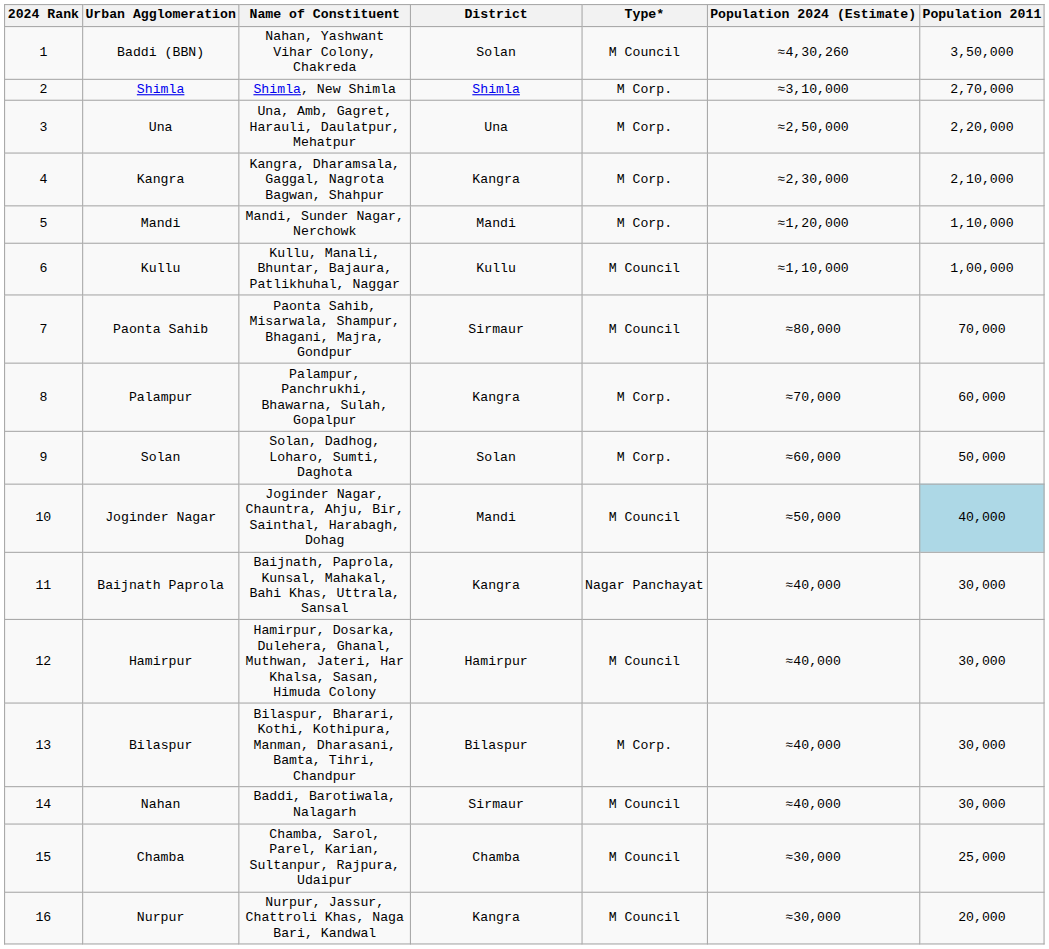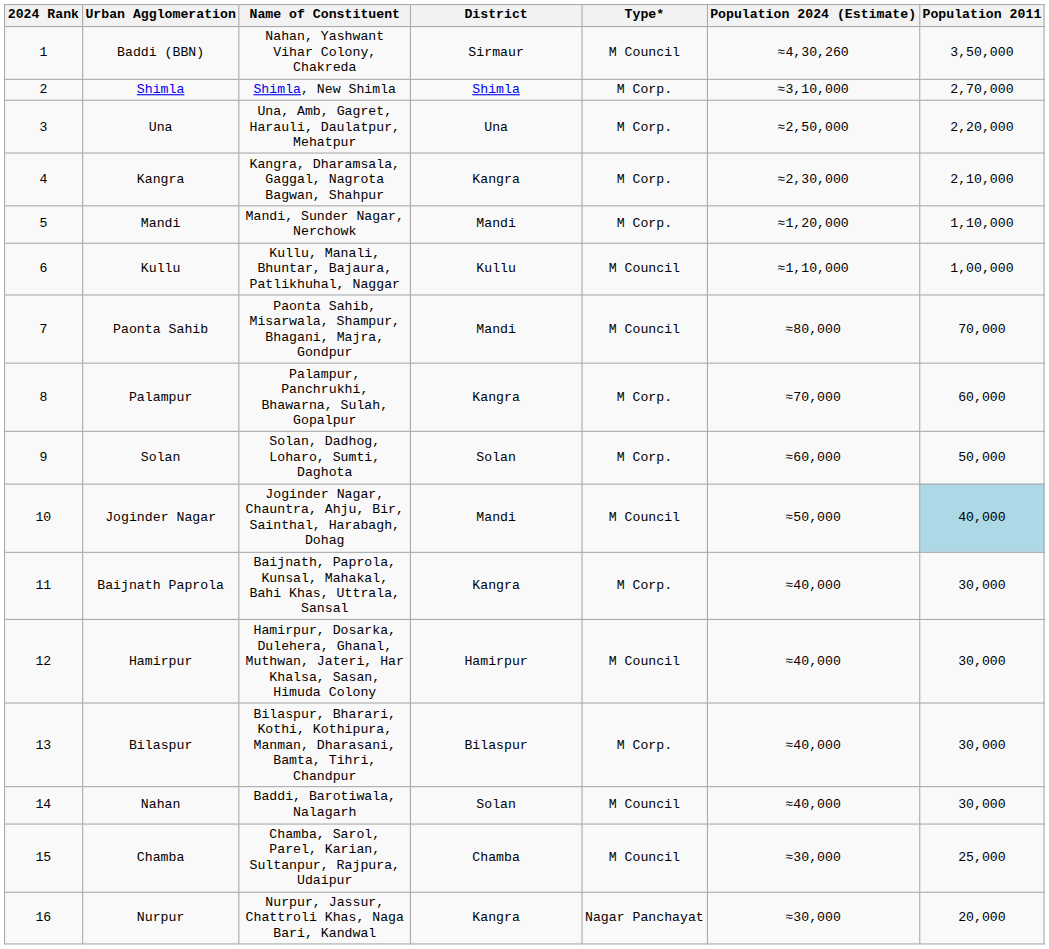 <table class="sortable wikitable" style="text-align:center;font-size: 9pt">
 <tr>
 <th>2024 Rank</th>
 <th rowspan="1">Urban Agglomeration</th>
 <th width="150" rowspan="1">Name of Constituent</th>
 <th width="150" rowspan="1">District</th>
 <th rowspan="1">Type*</th>
 <th>Population 2024 (Estimate)</th>
 <th rowspan="1">Population 2011</th>
 </tr>
 <tr>
 <td>1</td>
 <td>Baddi (BBN)</td>
 <td>Nahan, Yashwant Vihar Colony, Chakreda</td>
-<td>Solan</td>
+<td>Sirmaur</td>
 <td>M Council</td>
 <td>≈4,30,260</td>
 <td>3,50,000</td>
 </tr>
 <tr>
 <td>2</td>
 <td><a href='#'>Shimla</a></td>
 <td><a href='#'>Shimla</a>, New Shimla</td>
 <td><a href='#'>Shimla</a></td>
 <td>M Corp.</td>
 <td>≈3,10,000</td>
 <td>2,70,000</td>
 </tr>
 <tr>
 <td>3</td>
 <td>Una</td>
 <td>Una, Amb, Gagret, Harauli, Daulatpur, Mehatpur</td>
 <td>Una</td>
 <td>M Corp.</td>
 <td>≈2,50,000</td>
 <td>2,20,000</td>
 </tr>
 <tr>
 <td>4</td>
 <td>Kangra</td>
 <td>Kangra, Dharamsala, Gaggal, Nagrota Bagwan, Shahpur</td>
 <td>Kangra</td>
 <td>M Corp.</td>
 <td>≈2,30,000</td>
 <td>2,10,000</td>
 </tr>
 <tr>
 <td>5</td>
 <td>Mandi</td>
 <td>Mandi, Sunder Nagar, Nerchowk</td>
 <td>Mandi</td>
 <td>M Corp.</td>
 <td>≈1,20,000</td>
 <td>1,10,000</td>
 </tr>
 <tr>
 <td>6</td>
 <td>Kullu</td>
 <td>Kullu, Manali, Bhuntar, Bajaura, Patlikhuhal, Naggar</td>
 <td>Kullu</td>
 <td>M Council</td>
 <td>≈1,10,000</td>
 <td>1,00,000</td>
 </tr>
 <tr>
 <td>7</td>
 <td>Paonta Sahib</td>
 <td>Paonta Sahib, Misarwala, Shampur, Bhagani,  Majra, Gondpur</td>
-<td>Sirmaur</td>
+<td>Mandi</td>
 <td>M Council</td>
 <td>≈80,000</td>
 <td>70,000</td>
 </tr>
 <tr>
 <td>8</td>
 <td>Palampur</td>
 <td>Palampur, Panchrukhi, Bhawarna, Sulah, Gopalpur</td>
 <td>Kangra</td>
 <td>M Corp.</td>
 <td>≈70,000</td>
 <td>60,000</td>
 </tr>
 <tr>
 <td>9</td>
 <td>Solan</td>
 <td>Solan, Dadhog, Loharo, Sumti, Daghota</td>
 <td>Solan</td>
 <td>M Corp.</td>
 <td>≈60,000</td>
 <td>50,000</td>
 </tr>
 <tr>
 <td>10</td>
 <td>Joginder Nagar</td>
 <td>Joginder Nagar, Chauntra, Ahju, Bir, Sainthal, Harabagh, Dohag</td>
 <td>Mandi</td>
 <td>M Council</td>
 <td>≈50,000</td>
 <td style="background: lightblue;">40,000</td>
 </tr>
 <tr>
 <td>11</td>
 <td>Baijnath Paprola</td>
 <td>Baijnath, Paprola, Kunsal, Mahakal, Bahi Khas, Uttrala, Sansal</td>
 <td>Kangra</td>
-<td>Nagar Panchayat</td>
+<td>M Corp.</td>
 <td>≈40,000</td>
 <td>30,000</td>
 </tr>
 <tr>
 <td>12</td>
 <td>Hamirpur</td>
 <td>Hamirpur, Dosarka, Dulehera, Ghanal, Muthwan, Jateri, Har Khalsa, Sasan, Himuda Colony</td>
 <td>Hamirpur</td>
 <td>M Council</td>
 <td>≈40,000</td>
 <td>30,000</td>
 </tr>
 <tr>
 <td>13</td>
 <td>Bilaspur</td>
 <td>Bilaspur, Bharari, Kothi, Kothipura, Manman, Dharasani, Bamta, Tihri, Chandpur</td>
 <td>Bilaspur</td>
 <td>M Corp.</td>
 <td>≈40,000</td>
 <td>30,000</td>
 </tr>
 <tr>
 <td>14</td>
 <td>Nahan</td>
 <td>Baddi, Barotiwala, Nalagarh</td>
-<td>Sirmaur</td>
+<td>Solan</td>
 <td>M Council</td>
 <td>≈40,000</td>
 <td>30,000</td>
 </tr>
 <tr>
 <td>15</td>
 <td>Chamba</td>
 <td>Chamba, Sarol, Parel, Karian, Sultanpur, Rajpura, Udaipur</td>
 <td>Chamba</td>
 <td>M Council</td>
 <td>≈30,000</td>
 <td>25,000</td>
 </tr>
 <tr>
 <td>16</td>
 <td>Nurpur</td>
 <td>Nurpur, Jassur, Chattroli Khas, Naga Bari, Kandwal</td>
 <td>Kangra</td>
-<td>M Council</td>
+<td>Nagar Panchayat</td>
 <td>≈30,000</td>
 <td>20,000</td>
 </tr>
 </table>
